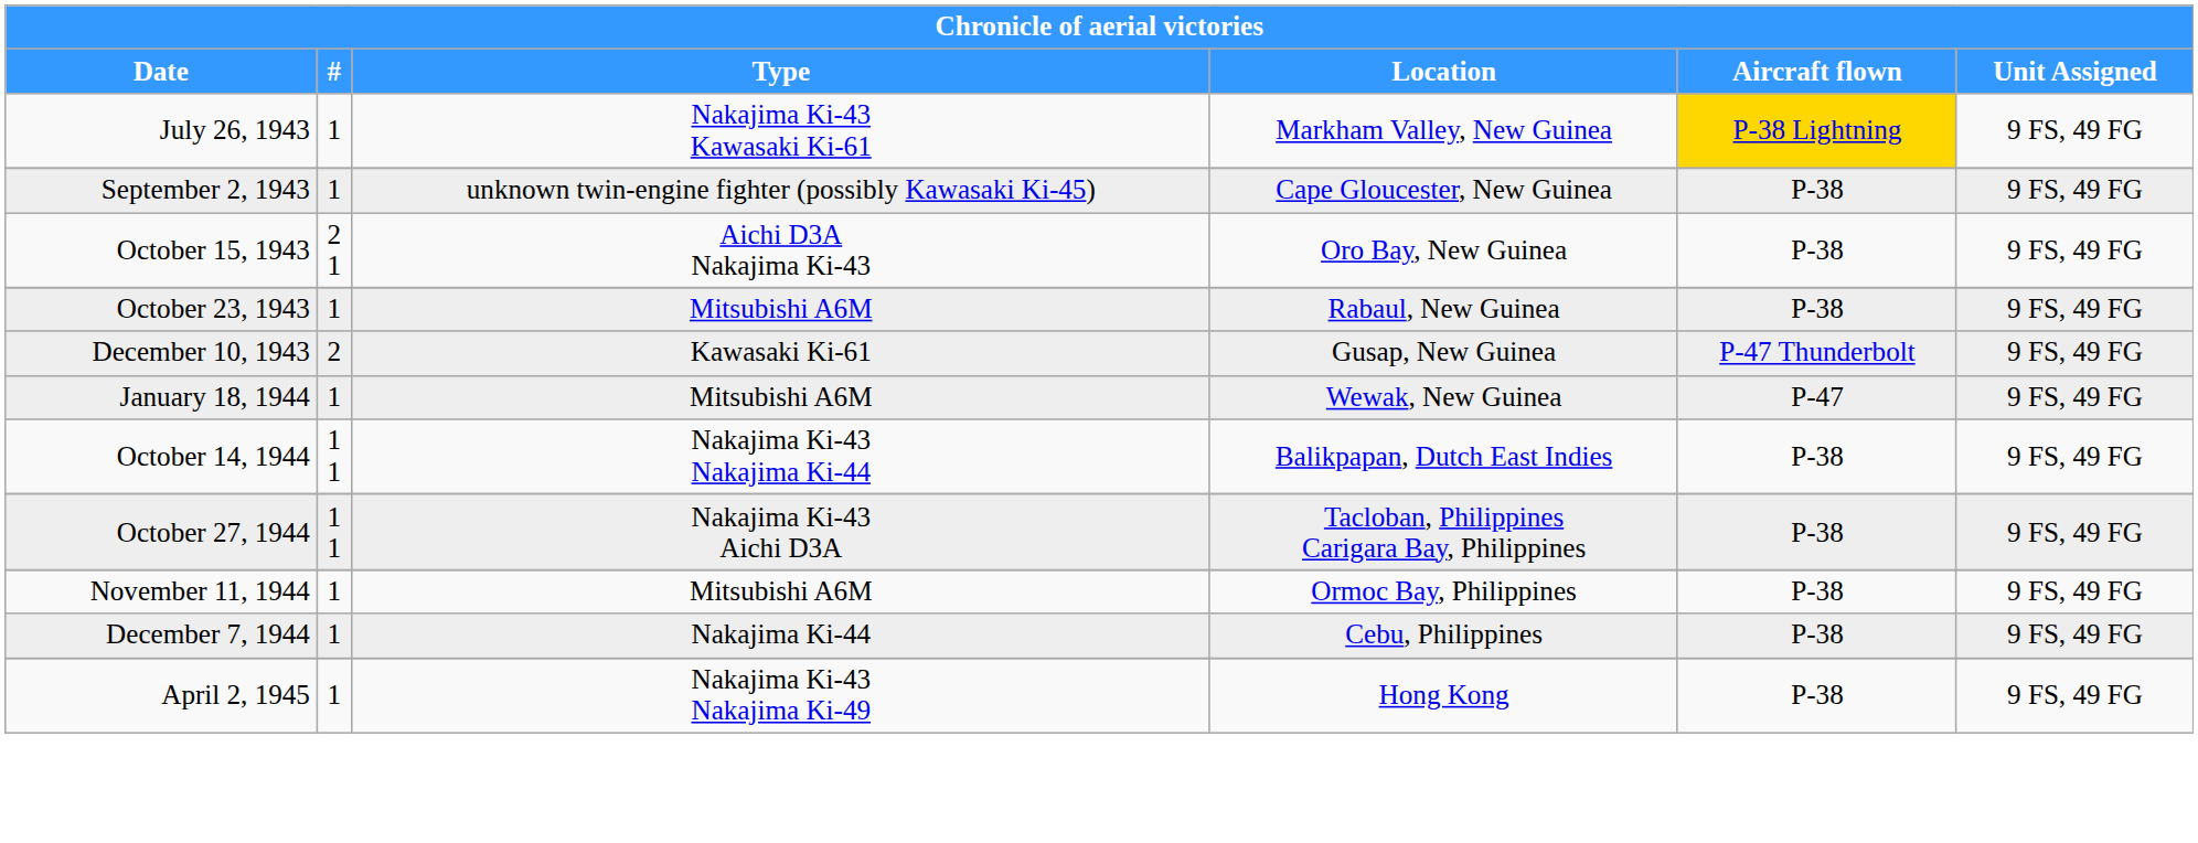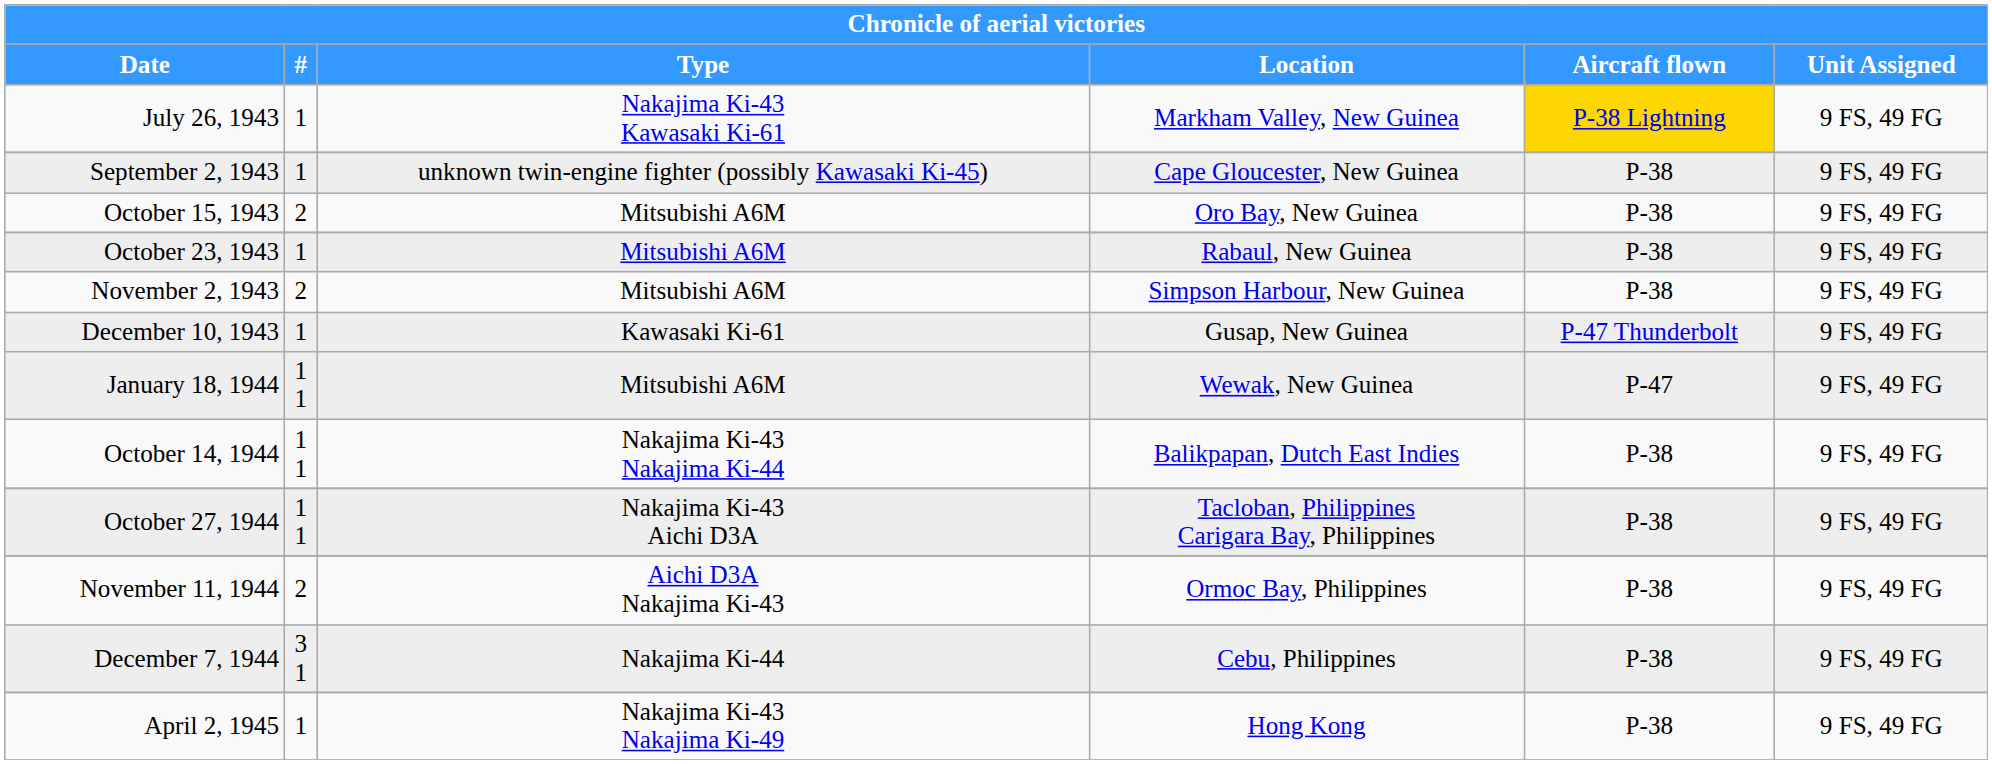 <table class="wikitable plainrowheaders collapsible collapsed" style="margin-left: auto; margin-right: auto; border: none; text-align:right; width: 100%;">
 <tr style="color:white;">
 <th colspan="6" style="background-color: #3399ff">Chronicle of aerial victories</th>
 </tr>
 <tr style="color:white;">
 <th style="background-color: #3399ff">Date</th>
 <th style="background-color: #3399ff">#</th>
 <th style="background-color: #3399ff">Type</th>
 <th style="background-color: #3399ff">Location</th>
 <th style="background-color: #3399ff">Aircraft flown</th>
 <th style="background-color: #3399ff">Unit Assigned</th>
 </tr>
 <tr>
 <td>July 26, 1943</td>
 <td align=center>1</td>
 <td align=center><a href='#'>Nakajima Ki-43</a><br><a href='#'>Kawasaki Ki-61</a></td>
 <td align=center><a href='#'>Markham Valley</a>, <a href='#'>New Guinea</a></td>
 <td align=center style="background: gold;"><a href='#'>P-38 Lightning</a></td>
 <td align=center>9 FS, 49 FG</td>
 </tr>
 <tr>
 </tr>
 <tr style="background:#eee;">
 <td>September 2, 1943</td>
 <td align=center>1</td>
 <td align=center>unknown twin-engine fighter (possibly <a href='#'>Kawasaki Ki-45</a>)</td>
 <td align=center><a href='#'>Cape Gloucester</a>, New Guinea</td>
 <td align=center>P-38</td>
 <td align=center>9 FS, 49 FG</td>
 </tr>
 <tr>
 <td>October 15, 1943</td>
-<td align=center>2<br>1</td>
-<td align=center><a href='#'>Aichi D3A</a><br>Nakajima Ki-43</td>
+<td align=center>2</td>
+<td align=center>Mitsubishi A6M</td>
 <td align=center><a href='#'>Oro Bay</a>, New Guinea</td>
 <td align=center>P-38</td>
 <td align=center>9 FS, 49 FG</td>
 </tr>
 <tr>
 </tr>
 <tr style="background:#eee;">
 <td>October 23, 1943</td>
 <td align=center>1</td>
 <td align=center><a href='#'>Mitsubishi A6M</a></td>
 <td align=center><a href='#'>Rabaul</a>, New Guinea</td>
 <td align=center>P-38</td>
 <td align=center>9 FS, 49 FG</td>
 </tr>
+<tr>
+<td>November 2, 1943</td>
+<td align=center>2</td>
+<td align=center>Mitsubishi A6M</td>
+<td align=center><a href='#'>Simpson Harbour</a>, New Guinea</td>
+<td align=center>P-38</td>
+<td align=center>9 FS, 49 FG</td>
+</tr>
 <tr style="background:#eee;">
 <td>December 10, 1943</td>
-<td align=center>2</td>
+<td align=center>1</td>
 <td align=center>Kawasaki Ki-61</td>
 <td align=center>Gusap, New Guinea</td>
 <td align=center><a href='#'>P-47 Thunderbolt</a></td>
 <td align=center>9 FS, 49 FG</td>
 </tr>
 <tr style="background:#eee;">
 <td>January 18, 1944</td>
-<td align=center>1</td>
+<td align=center>1<br>1</td>
 <td align=center>Mitsubishi A6M</td>
 <td align=center><a href='#'>Wewak</a>, New Guinea</td>
 <td align=center>P-47</td>
 <td align=center>9 FS, 49 FG</td>
 </tr>
 <tr>
 <td>October 14, 1944</td>
 <td align=center>1<br>1</td>
 <td align=center>Nakajima Ki-43<br><a href='#'>Nakajima Ki-44</a></td>
 <td align=center><a href='#'>Balikpapan</a>, <a href='#'>Dutch East Indies</a></td>
 <td align=center>P-38</td>
 <td align=center>9 FS, 49 FG</td>
 </tr>
 <tr>
 </tr>
 <tr style="background:#eee;">
 <td>October 27, 1944</td>
 <td align=center>1<br>1</td>
 <td align=center>Nakajima Ki-43<br>Aichi D3A</td>
 <td align=center><a href='#'>Tacloban</a>, <a href='#'>Philippines</a><br><a href='#'>Carigara Bay</a>, Philippines</td>
 <td align=center>P-38</td>
 <td align=center>9 FS, 49 FG</td>
 </tr>
 <tr style="background:#eee;">
 </tr>
 <tr>
 <td>November 11, 1944</td>
-<td align=center>1</td>
-<td align=center>Mitsubishi A6M</td>
+<td align=center>2</td>
+<td align=center><a href='#'>Aichi D3A</a><br>Nakajima Ki-43</td>
 <td align=center><a href='#'>Ormoc Bay</a>, Philippines</td>
 <td align=center>P-38</td>
 <td align=center>9 FS, 49 FG</td>
 </tr>
 <tr style="background:#eee;">
 <td>December 7, 1944</td>
-<td align=center>1</td>
+<td align=center>3<br>1</td>
 <td align=center>Nakajima Ki-44</td>
 <td align=center><a href='#'>Cebu</a>, Philippines</td>
 <td align=center>P-38</td>
 <td align=center>9 FS, 49 FG</td>
 </tr>
 <tr style="background:#eee;">
 </tr>
 <tr>
 <td>April 2, 1945</td>
 <td align=center>1</td>
 <td align=center>Nakajima Ki-43<br><a href='#'>Nakajima Ki-49</a></td>
 <td align=center><a href='#'>Hong Kong</a></td>
 <td align=center>P-38</td>
 <td align=center>9 FS, 49 FG</td>
 </tr>
 <tr>
 </tr>
 </table>
